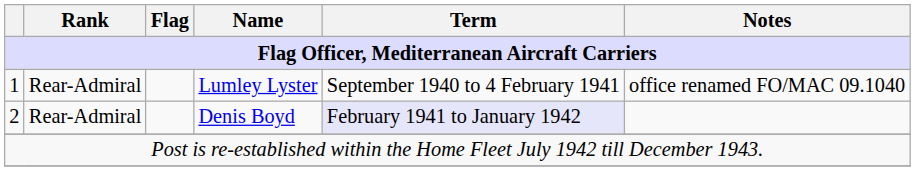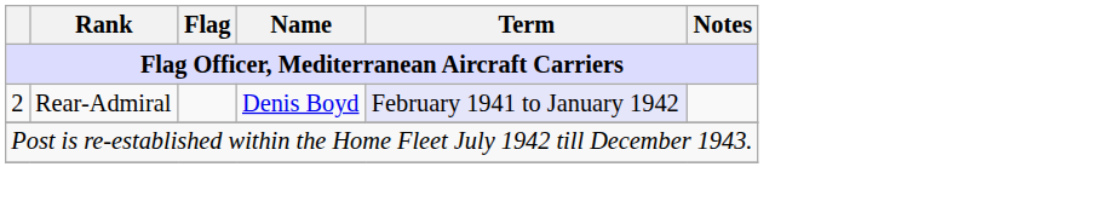 <table class="wikitable">
 <tr>
 <th></th>
 <th>Rank</th>
 <th>Flag</th>
 <th>Name</th>
 <th>Term</th>
 <th>Notes</th>
 </tr>
 <tr>
 <td colspan="6" align="center" style="background:#dcdcfe;"><strong>Flag Officer, Mediterranean Aircraft Carriers</strong></td>
-</tr>
-<tr>
-<td>1</td>
-<td>Rear-Admiral</td>
-<td></td>
-<td><a href='#'>Lumley Lyster</a></td>
-<td>September 1940 to 4 February 1941</td>
-<td>office renamed FO/MAC 09.1040</td>
 </tr>
 <tr>
 <td>2</td>
 <td>Rear-Admiral</td>
 <td></td>
 <td><a href='#'>Denis Boyd</a></td>
 <td style="background: lavender;">February 1941 to January 1942</td>
 <td></td>
 </tr>
 <tr>
 </tr>
 <tr style=background-color:#F8F8F8>
 <td colspan=6 align=center><em>Post is re-established within the Home Fleet July 1942 till December 1943.</em></td>
 </tr>
 <tr>
 </tr>
 </table>
